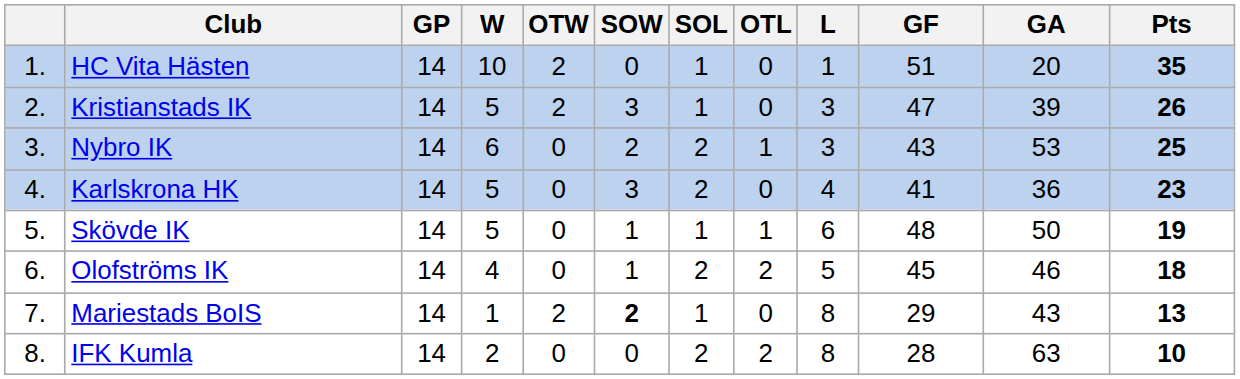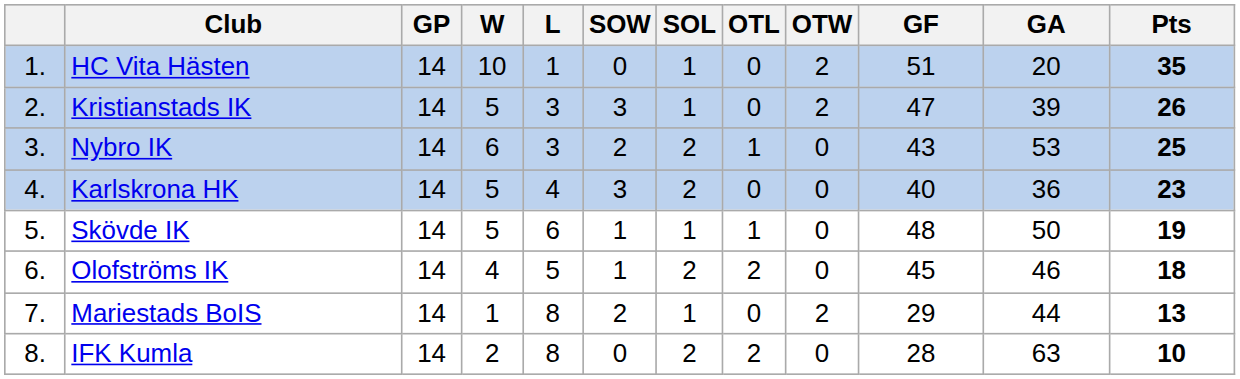 <table class="wikitable">
 <tr>
 <th width="30"></th>
 <th width="200">Club</th>
 <th width="30">GP</th>
 <th width="30">W</th>
-<th width="30">OTW</th>
+<th width="30">L</th>
 <th width="30">SOW</th>
 <th width="30">SOL</th>
 <th width="30">OTL</th>
-<th width="30">L</th>
+<th width="30">OTW</th>
 <th width="70">GF</th>
 <th width="70">GA</th>
 <th width="70">Pts</th>
 </tr>
 <tr bgcolor="#BCD2EE" align="center">
 <td>1.</td>
 <td align="left"><a href='#'>HC Vita Hästen</a></td>
 <td>14</td>
 <td>10</td>
-<td>2</td>
+<td>1</td>
 <td>0</td>
 <td>1</td>
 <td>0</td>
-<td>1</td>
+<td>2</td>
 <td>51</td>
 <td>20</td>
 <td><strong>35</strong></td>
 </tr>
 <tr bgcolor="#BCD2EE" align="center">
 <td>2.</td>
 <td align="left"><a href='#'>Kristianstads IK</a></td>
 <td>14</td>
 <td>5</td>
-<td>2</td>
+<td>3</td>
 <td>3</td>
 <td>1</td>
 <td>0</td>
-<td>3</td>
+<td>2</td>
 <td>47</td>
 <td>39</td>
 <td><strong>26</strong></td>
 </tr>
 <tr bgcolor="#BCD2EE" align="center">
 <td>3.</td>
 <td align="left"><a href='#'>Nybro IK</a></td>
 <td>14</td>
 <td>6</td>
-<td>0</td>
+<td>3</td>
 <td>2</td>
 <td>2</td>
 <td>1</td>
-<td>3</td>
+<td>0</td>
 <td>43</td>
 <td>53</td>
 <td><strong>25</strong></td>
 </tr>
 <tr bgcolor="#BCD2EE" align="center">
 <td>4.</td>
 <td align="left"><a href='#'>Karlskrona HK</a></td>
 <td>14</td>
 <td>5</td>
-<td>0</td>
+<td>4</td>
 <td>3</td>
 <td>2</td>
 <td>0</td>
-<td>4</td>
-<td>41</td>
+<td>0</td>
+<td>40</td>
 <td>36</td>
 <td><strong>23</strong></td>
 </tr>
 <tr bgcolor="#FFFFFF" align="center">
 <td>5.</td>
 <td align="left"><a href='#'>Skövde IK</a></td>
 <td>14</td>
 <td>5</td>
-<td>0</td>
+<td>6</td>
 <td>1</td>
 <td>1</td>
 <td>1</td>
-<td>6</td>
+<td>0</td>
 <td>48</td>
 <td>50</td>
 <td><strong>19</strong></td>
 </tr>
 <tr bgcolor="#FFFFFF" align="center">
 <td>6.</td>
 <td align="left"><a href='#'>Olofströms IK</a></td>
 <td>14</td>
 <td>4</td>
-<td>0</td>
+<td>5</td>
 <td>1</td>
 <td>2</td>
 <td>2</td>
-<td>5</td>
+<td>0</td>
 <td>45</td>
 <td>46</td>
 <td><strong>18</strong></td>
 </tr>
 <tr bgcolor="#FFFFFF" align="center">
 <td>7.</td>
 <td align="left"><a href='#'>Mariestads BoIS</a></td>
 <td>14</td>
 <td>1</td>
+<td>8</td>
 <td>2</td>
-<td><strong>2</strong></td>
 <td>1</td>
 <td>0</td>
-<td>8</td>
+<td>2</td>
 <td>29</td>
-<td>43</td>
+<td>44</td>
 <td><strong>13</strong></td>
 </tr>
 <tr bgcolor="#FFFFFF" align="center">
 <td>8.</td>
 <td align="left"><a href='#'>IFK Kumla</a></td>
 <td>14</td>
 <td>2</td>
-<td>0</td>
+<td>8</td>
 <td>0</td>
 <td>2</td>
 <td>2</td>
-<td>8</td>
+<td>0</td>
 <td>28</td>
 <td>63</td>
 <td><strong>10</strong></td>
 </tr>
 </table>
